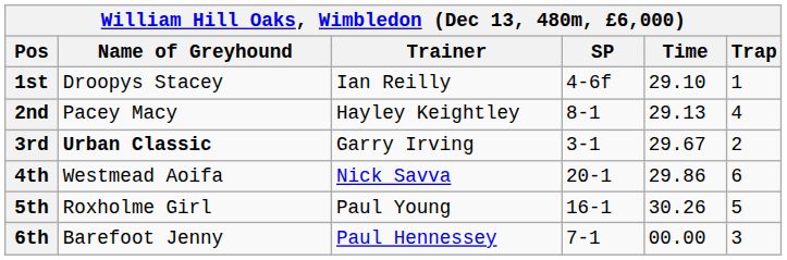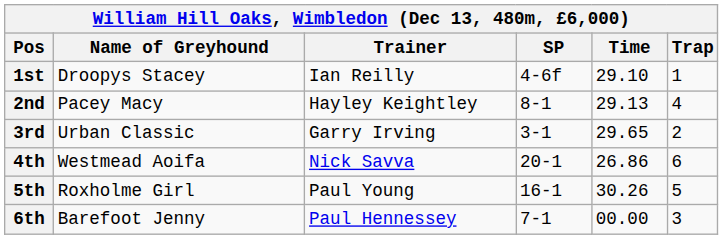 <table class="wikitable">
 <tr>
 <th colspan="6"><a href='#'>William Hill Oaks</a>, <a href='#'>Wimbledon</a> (Dec 13, 480m, £6,000)</th>
 </tr>
 <tr>
 <th width=30>Pos</th>
 <th width=180>Name of Greyhound</th>
 <th width=150>Trainer</th>
 <th width=50>SP</th>
 <th width=50>Time</th>
 <th width=30>Trap</th>
 </tr>
 <tr>
 <th>1st</th>
 <td>Droopys Stacey</td>
 <td>Ian Reilly</td>
 <td>4-6f</td>
 <td>29.10</td>
 <td>1</td>
 </tr>
 <tr>
 <th>2nd</th>
 <td>Pacey Macy</td>
 <td>Hayley Keightley</td>
 <td>8-1</td>
 <td>29.13</td>
 <td>4</td>
 </tr>
 <tr>
 <th>3rd</th>
-<td><strong>Urban Classic</strong></td>
+<td>Urban Classic</td>
 <td>Garry Irving</td>
 <td>3-1</td>
-<td>29.67</td>
+<td>29.65</td>
 <td>2</td>
 </tr>
 <tr>
 <th>4th</th>
 <td>Westmead Aoifa</td>
 <td><a href='#'>Nick Savva</a></td>
 <td>20-1</td>
-<td>29.86</td>
+<td>26.86</td>
 <td>6</td>
 </tr>
 <tr>
 <th>5th</th>
 <td>Roxholme Girl</td>
 <td>Paul Young</td>
 <td>16-1</td>
 <td>30.26</td>
 <td>5</td>
 </tr>
 <tr>
 <th>6th</th>
 <td>Barefoot Jenny</td>
 <td><a href='#'>Paul Hennessey</a></td>
 <td>7-1</td>
 <td>00.00</td>
 <td>3</td>
 </tr>
 </table>
